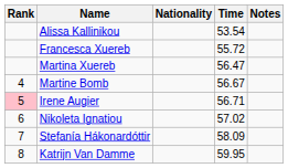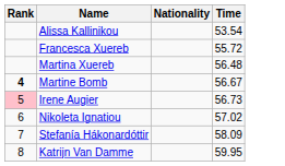 <table class="wikitable sortable" style="text-align:center; font-size:95%">
 <tr>
 <th>Rank</th>
 <th>Name</th>
 <th>Nationality</th>
 <th>Time</th>
-<th>Notes</th>
 </tr>
 <tr>
 <td></td>
 <td align=left><a href='#'>Alissa Kallinikou</a></td>
 <td align=left></td>
 <td>53.54</td>
-<td></td>
 </tr>
 <tr>
 <td></td>
 <td align=left><a href='#'>Francesca Xuereb</a></td>
 <td align=left></td>
 <td>55.72</td>
-<td></td>
 </tr>
 <tr>
 <td></td>
 <td align=left><a href='#'>Martina Xuereb</a></td>
 <td align=left></td>
-<td>56.47</td>
-<td></td>
+<td>56.48</td>
 </tr>
 <tr>
-<td>4</td>
+<td><strong>4</strong></td>
 <td align=left><a href='#'>Martine Bomb</a></td>
 <td align=left></td>
 <td>56.67</td>
-<td></td>
 </tr>
 <tr>
 <td style="background: pink;">5</td>
 <td align=left><a href='#'>Irene Augier</a></td>
 <td align=left></td>
-<td>56.71</td>
-<td></td>
+<td>56.73</td>
 </tr>
 <tr>
 <td>6</td>
 <td align=left><a href='#'>Nikoleta Ignatiou</a></td>
 <td align=left></td>
 <td>57.02</td>
-<td></td>
 </tr>
 <tr>
 <td>7</td>
 <td align=left><a href='#'>Stefanía Hákonardóttir</a></td>
 <td align=left></td>
 <td>58.09</td>
-<td></td>
 </tr>
 <tr>
 <td>8</td>
 <td align=left><a href='#'>Katrijn Van Damme</a></td>
 <td align=left></td>
 <td>59.95</td>
-<td></td>
 </tr>
 </table>
